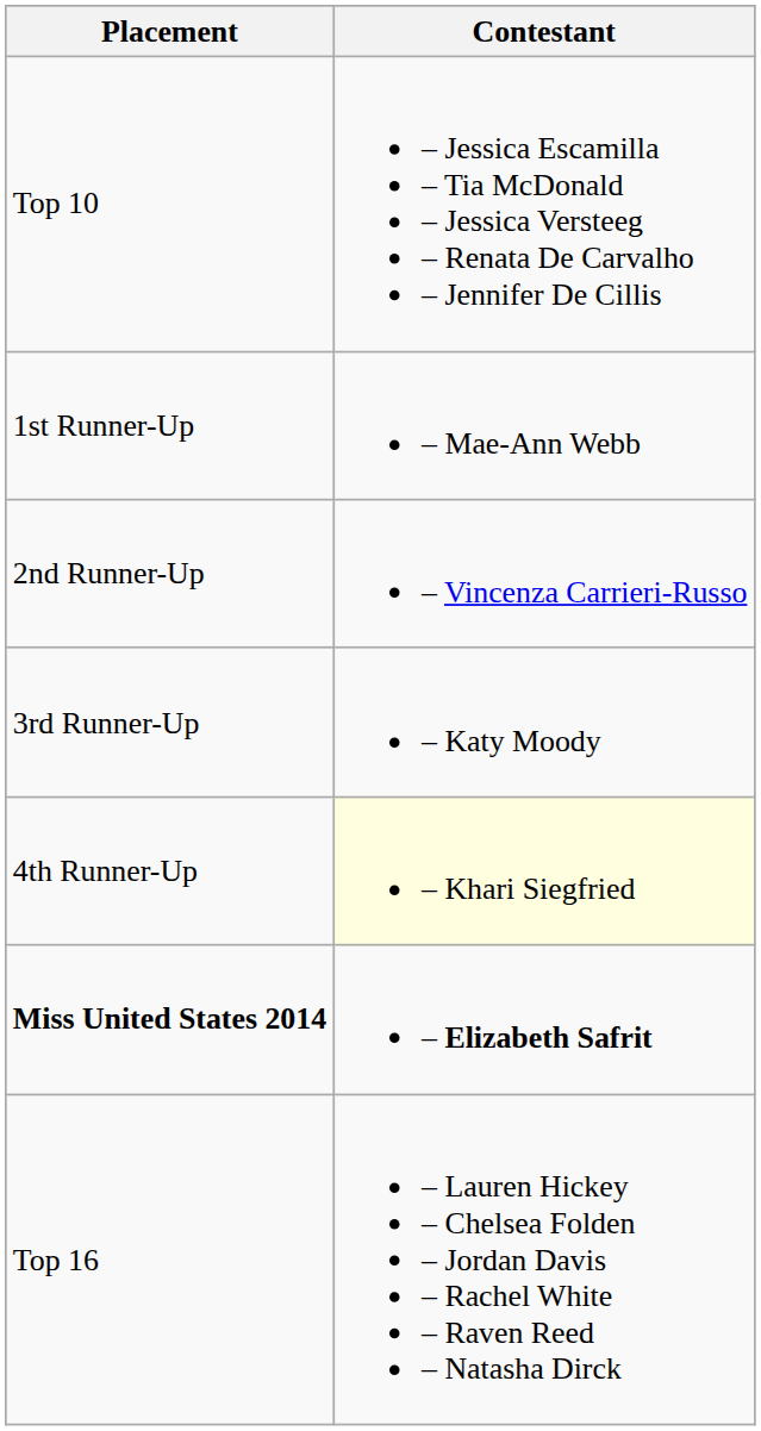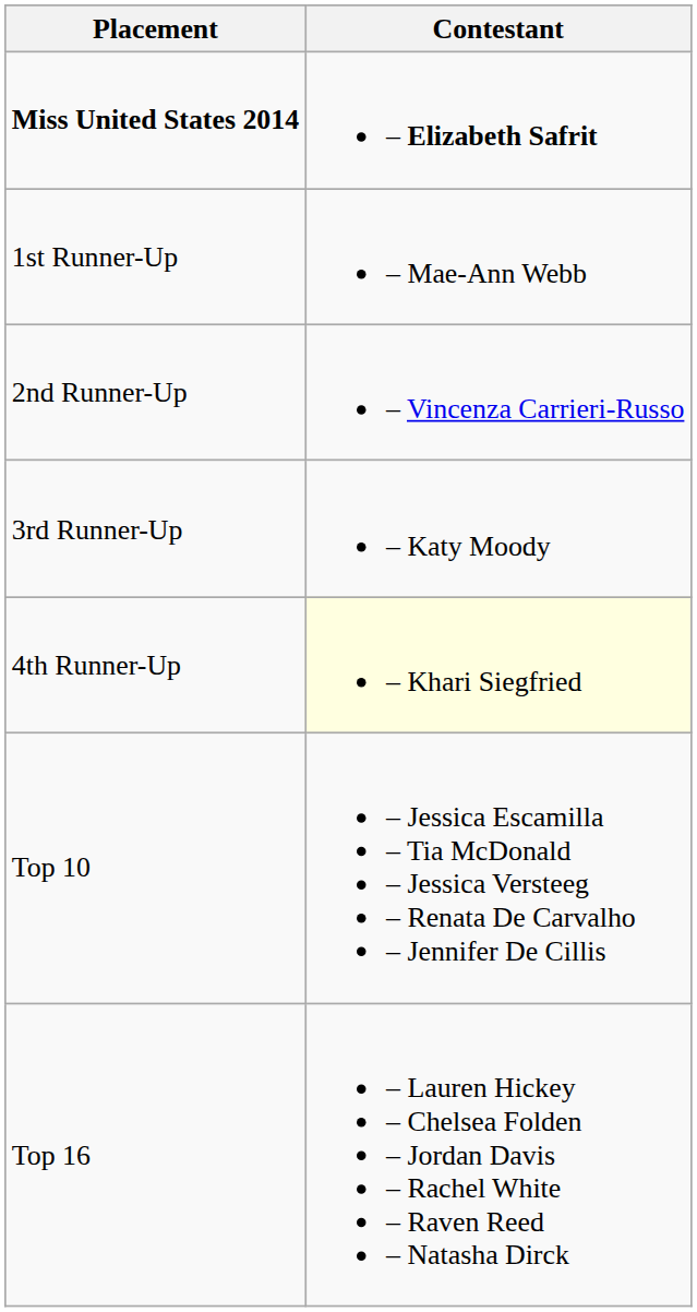 <table class="wikitable sortable" style="font-size:95%;">
 <tr>
 <th>Placement</th>
 <th>Contestant</th>
 </tr>
 <tr>
-<td>Top 10</td>
-<td><br><ul><li> – Jessica Escamilla</li><li> – Tia McDonald</li><li> – Jessica Versteeg</li><li> – Renata De Carvalho</li><li> – Jennifer De Cillis</li></ul></td>
+<td><strong>Miss United States 2014</strong></td>
+<td><br><ul><li><strong></strong> – <strong>Elizabeth Safrit</strong></li></ul></td>
 </tr>
 <tr>
 <td>1st Runner-Up</td>
 <td><br><ul><li> – Mae-Ann Webb</li></ul></td>
 </tr>
 <tr>
 <td>2nd Runner-Up</td>
 <td><br><ul><li> – <a href='#'>Vincenza Carrieri-Russo</a></li></ul></td>
 </tr>
 <tr>
 <td>3rd Runner-Up</td>
 <td><br><ul><li> – Katy Moody</li></ul></td>
 </tr>
 <tr>
 <td>4th Runner-Up</td>
 <td style="background: lightyellow;"><br><ul><li> – Khari Siegfried</li></ul></td>
 </tr>
 <tr>
-<td><strong>Miss United States 2014</strong></td>
-<td><br><ul><li><strong></strong> – <strong>Elizabeth Safrit</strong></li></ul></td>
+<td>Top 10</td>
+<td><br><ul><li> – Jessica Escamilla</li><li> – Tia McDonald</li><li> – Jessica Versteeg</li><li> – Renata De Carvalho</li><li> – Jennifer De Cillis</li></ul></td>
 </tr>
 <tr>
 <td>Top 16</td>
 <td><br><ul><li> – Lauren Hickey</li><li> – Chelsea Folden</li><li> – Jordan Davis</li><li> – Rachel White</li><li> – Raven Reed</li><li> – Natasha Dirck</li></ul></td>
 </tr>
 </table>
